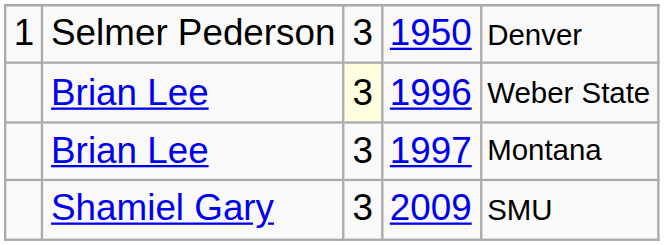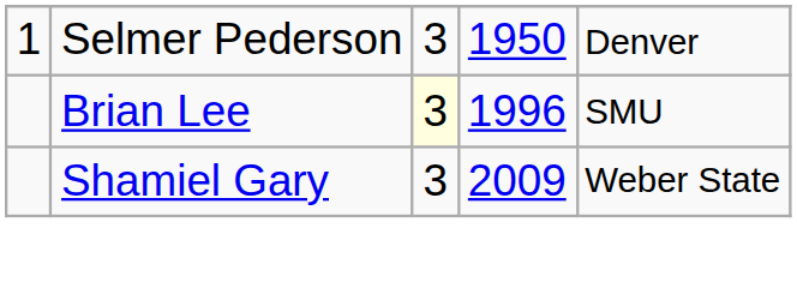 <table class="wikitable">
 <tr>
 </tr>
 <tr>
 <td>1</td>
 <td>Selmer Pederson</td>
 <td>3</td>
 <td><a href='#'>1950</a></td>
 <td style="font-size:80%;">Denver</td>
 </tr>
 <tr>
 <td></td>
 <td><a href='#'>Brian Lee</a></td>
 <td style="background: lightyellow;">3</td>
 <td><a href='#'>1996</a></td>
-<td style="font-size:80%;">Weber State</td>
-</tr>
-<tr>
-<td></td>
-<td><a href='#'>Brian Lee</a></td>
-<td>3</td>
-<td><a href='#'>1997</a></td>
-<td style="font-size:80%;">Montana</td>
+<td style="font-size:80%;">SMU</td>
 </tr>
 <tr>
 <td></td>
 <td><a href='#'>Shamiel Gary</a></td>
 <td>3</td>
 <td><a href='#'>2009</a></td>
-<td style="font-size:80%;">SMU</td>
+<td style="font-size:80%;">Weber State</td>
 </tr>
 </table>
